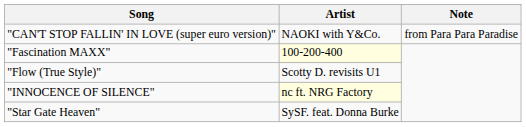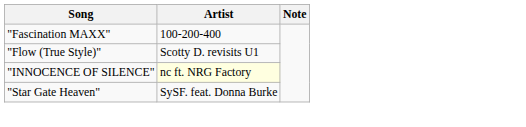 <table class="wikitable sortable" style="font-size:90%;">
 <tr>
 <th>Song</th>
 <th>Artist</th>
 <th>Note</th>
 </tr>
 <tr>
-<td>"CAN'T STOP FALLIN' IN LOVE (super euro version)"</td>
-<td>NAOKI with Y&Co.</td>
-<td>from Para Para Paradise</td>
-</tr>
-<tr>
 <td>"Fascination MAXX"</td>
-<td style="background: lightyellow;">100-200-400</td>
+<td>100-200-400</td>
 </tr>
 <tr>
 <td>"Flow (True Style)"</td>
 <td>Scotty D. revisits U1</td>
 </tr>
 <tr>
 <td>"INNOCENCE OF SILENCE"</td>
 <td style="background: lightyellow;">nc ft. NRG Factory</td>
 </tr>
 <tr>
 <td>"Star Gate Heaven"</td>
 <td>SySF. feat. Donna Burke</td>
 </tr>
 </table>
